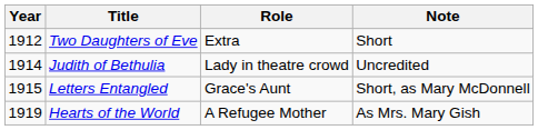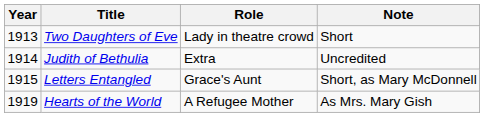 <table class="wikitable sortable">
 <tr>
 <th>Year</th>
 <th>Title</th>
 <th>Role</th>
 <th>Note</th>
 </tr>
 <tr>
-<td>1912</td>
+<td>1913</td>
 <td><em><a href='#'>Two Daughters of Eve</a></em></td>
-<td>Extra</td>
+<td>Lady in theatre crowd</td>
 <td>Short</td>
 </tr>
 <tr>
 <td>1914</td>
 <td><em><a href='#'>Judith of Bethulia</a></em></td>
-<td>Lady in theatre crowd</td>
+<td>Extra</td>
 <td>Uncredited</td>
 </tr>
 <tr>
 <td>1915</td>
 <td><em><a href='#'>Letters Entangled</a></em></td>
 <td>Grace's Aunt</td>
 <td>Short, as Mary McDonnell</td>
 </tr>
 <tr>
 <td>1919</td>
 <td><em><a href='#'>Hearts of the World</a></em></td>
 <td>A Refugee Mother</td>
 <td>As Mrs. Mary Gish</td>
 </tr>
 </table>
